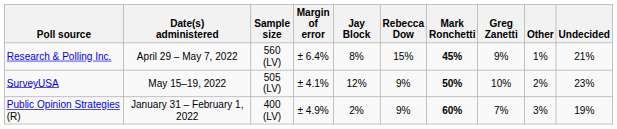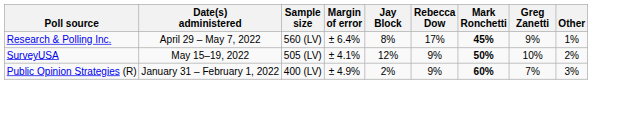 <table class="wikitable" style="font-size:90%;text-align:center;">
 <tr valign=bottom>
 <th>Poll source</th>
 <th>Date(s)<br>administered</th>
 <th>Sample<br>size</th>
 <th>Margin<br>of error</th>
 <th style="width:60px;">Jay<br>Block</th>
 <th style="width:60px;">Rebecca<br>Dow</th>
 <th style="width:60px;">Mark<br>Ronchetti</th>
 <th style="width:60px;">Greg<br>Zanetti</th>
 <th>Other</th>
-<th>Undecided</th>
 </tr>
 <tr>
 <td style="text-align:left;"><a href='#'>Research & Polling Inc.</a></td>
 <td>April 29 – May 7, 2022</td>
 <td>560 (LV)</td>
 <td>± 6.4%</td>
 <td>8%</td>
-<td>15%</td>
+<td>17%</td>
 <td><strong>45%</strong></td>
 <td>9%</td>
 <td>1%</td>
-<td>21%</td>
 </tr>
 <tr>
 <td style="text-align:left;"><a href='#'>SurveyUSA</a></td>
 <td>May 15–19, 2022</td>
 <td>505 (LV)</td>
 <td>± 4.1%</td>
 <td>12%</td>
 <td>9%</td>
 <td><strong>50%</strong></td>
 <td>10%</td>
 <td>2%</td>
-<td>23%</td>
 </tr>
 <tr>
 <td style="text-align:left;"><a href='#'>Public Opinion Strategies</a> (R)</td>
 <td>January 31 – February 1, 2022</td>
 <td>400 (LV)</td>
 <td>± 4.9%</td>
 <td>2%</td>
 <td>9%</td>
 <td><strong>60%</strong></td>
 <td>7%</td>
 <td>3%</td>
-<td>19%</td>
 </tr>
 </table>
